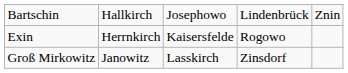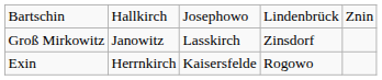 <table class="wikitable">
 <tr>
 <td>Bartschin</td>
 <td>Hallkirch</td>
 <td>Josephowo</td>
 <td>Lindenbrück</td>
 <td>Znin</td>
 </tr>
 <tr>
+<td>Groß Mirkowitz</td>
+<td>Janowitz</td>
+<td>Lasskirch</td>
+<td>Zinsdorf</td>
+<td></td>
+</tr>
+<tr>
 <td>Exin</td>
 <td>Herrnkirch</td>
 <td>Kaisersfelde</td>
 <td>Rogowo</td>
 <td></td>
 </tr>
-<tr>
-<td>Groß Mirkowitz</td>
-<td>Janowitz</td>
-<td>Lasskirch</td>
-<td>Zinsdorf</td>
-<td></td>
-</tr>
 </table>
